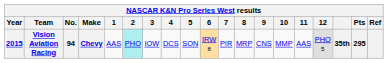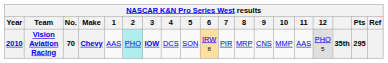 <table class="wikitable" style="text-align:center; font-size:75%">
 <tr>
 <th colspan=19><a href='#'>NASCAR K&N Pro Series West</a> results</th>
 </tr>
 <tr>
 <th>Year</th>
 <th>Team</th>
 <th>No.</th>
 <th>Make</th>
 <th>1</th>
 <th>2</th>
 <th>3</th>
 <th>4</th>
 <th>5</th>
 <th>6</th>
 <th>7</th>
 <th>8</th>
 <th>9</th>
 <th>10</th>
 <th>11</th>
 <th>12</th>
 <th></th>
 <th>Pts</th>
 <th>Ref</th>
 </tr>
 <tr>
-<th><a href='#'>2015</a></th>
+<th><a href='#'>2010</a></th>
 <th><a href='#'>Vision Aviation Racing</a></th>
-<th>94</th>
+<th>70</th>
 <th><a href='#'>Chevy</a></th>
 <td><a href='#'>AAS</a></td>
 <td style="background: paleturquoise;"><a href='#'>PHO</a></td>
-<td><a href='#'>IOW</a></td>
+<td><strong><a href='#'>IOW</a></strong></td>
 <td><a href='#'>DCS</a></td>
 <td><a href='#'>SON</a></td>
 <td style="background:#FFDF9F;"><a href='#'>IRW</a><br><small>8</small></td>
 <td><a href='#'>PIR</a></td>
 <td><a href='#'>MRP</a></td>
 <td><a href='#'>CNS</a></td>
 <td><a href='#'>MMP</a></td>
 <td><a href='#'>AAS</a></td>
 <td style="background:#DFDFDF;"><a href='#'>PHO</a><br><small>5</small></td>
 <th>35th</th>
 <th>295</th>
 <th></th>
 </tr>
 </table>
